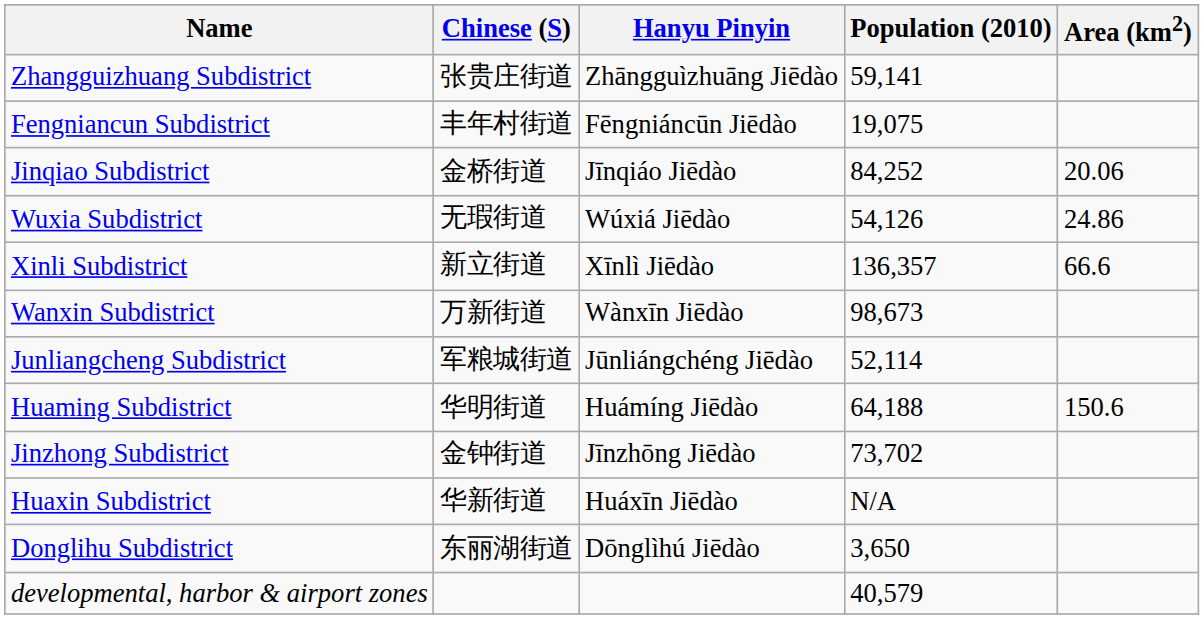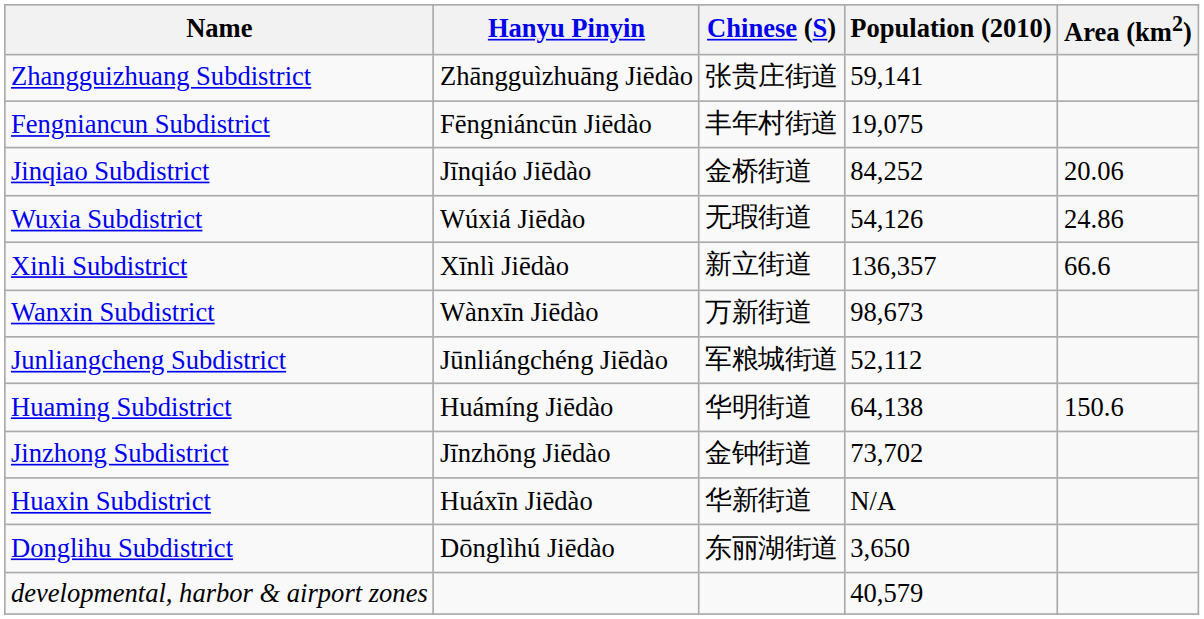 <table class="wikitable">
 <tr>
 <th>Name</th>
+<th><a href='#'>Hanyu Pinyin</a></th>
 <th><a href='#'>Chinese</a> (<a href='#'>S</a>)</th>
-<th><a href='#'>Hanyu Pinyin</a></th>
 <th>Population (2010)</th>
 <th>Area (km<sup>2</sup>)</th>
 </tr>
 <tr>
 <td><a href='#'>Zhangguizhuang Subdistrict</a></td>
+<td>Zhāngguìzhuāng Jiēdào</td>
 <td>张贵庄街道</td>
-<td>Zhāngguìzhuāng Jiēdào</td>
 <td>59,141</td>
 <td></td>
 </tr>
 <tr>
 <td><a href='#'>Fengniancun Subdistrict</a></td>
+<td>Fēngniáncūn Jiēdào</td>
 <td>丰年村街道</td>
-<td>Fēngniáncūn Jiēdào</td>
 <td>19,075</td>
 <td></td>
 </tr>
 <tr>
 <td><a href='#'>Jinqiao Subdistrict</a></td>
+<td>Jīnqiáo Jiēdào</td>
 <td>金桥街道</td>
-<td>Jīnqiáo Jiēdào</td>
 <td>84,252</td>
 <td>20.06</td>
 </tr>
 <tr>
 <td><a href='#'>Wuxia Subdistrict</a></td>
+<td>Wúxiá Jiēdào</td>
 <td>无瑕街道</td>
-<td>Wúxiá Jiēdào</td>
 <td>54,126</td>
 <td>24.86</td>
 </tr>
 <tr>
 <td><a href='#'>Xinli Subdistrict</a></td>
+<td>Xīnlì Jiēdào</td>
 <td>新立街道</td>
-<td>Xīnlì Jiēdào</td>
 <td>136,357</td>
 <td>66.6</td>
 </tr>
 <tr>
 <td><a href='#'>Wanxin Subdistrict</a></td>
+<td>Wànxīn Jiēdào</td>
 <td>万新街道</td>
-<td>Wànxīn Jiēdào</td>
 <td>98,673</td>
 <td></td>
 </tr>
 <tr>
 <td><a href='#'>Junliangcheng Subdistrict</a></td>
+<td>Jūnliángchéng Jiēdào</td>
 <td>军粮城街道</td>
-<td>Jūnliángchéng Jiēdào</td>
-<td>52,114</td>
+<td>52,112</td>
 <td></td>
 </tr>
 <tr>
 <td><a href='#'>Huaming Subdistrict</a></td>
+<td>Huámíng Jiēdào</td>
 <td>华明街道</td>
-<td>Huámíng Jiēdào</td>
-<td>64,188</td>
+<td>64,138</td>
 <td>150.6</td>
 </tr>
 <tr>
 <td><a href='#'>Jinzhong Subdistrict</a></td>
+<td>Jīnzhōng Jiēdào</td>
 <td>金钟街道</td>
-<td>Jīnzhōng Jiēdào</td>
 <td>73,702</td>
 <td></td>
 </tr>
 <tr>
 <td><a href='#'>Huaxin Subdistrict</a></td>
+<td>Huáxīn Jiēdào</td>
 <td>华新街道</td>
-<td>Huáxīn Jiēdào</td>
 <td>N/A</td>
 <td></td>
 </tr>
 <tr>
 <td><a href='#'>Donglihu Subdistrict</a></td>
+<td>Dōnglìhú Jiēdào</td>
 <td>东丽湖街道</td>
-<td>Dōnglìhú Jiēdào</td>
 <td>3,650</td>
 <td></td>
 </tr>
 <tr>
 <td><em>developmental, harbor & airport zones</em></td>
 <td></td>
 <td></td>
 <td>40,579</td>
 <td></td>
 </tr>
 </table>
